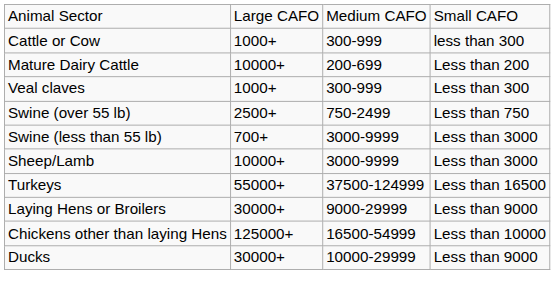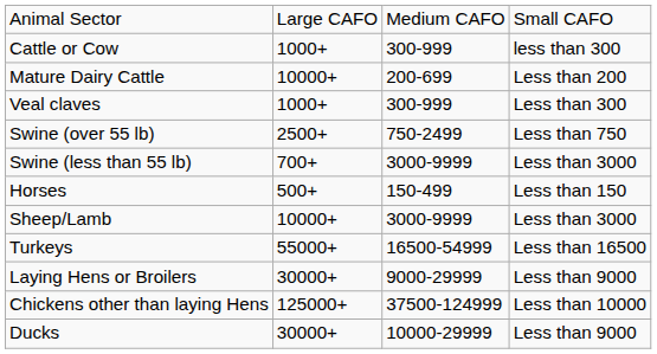 <table class="wikitable">
 <tr>
 <td>Animal Sector</td>
 <td>Large CAFO</td>
 <td>Medium CAFO</td>
 <td>Small CAFO</td>
 </tr>
 <tr>
 <td>Cattle or Cow</td>
 <td>1000+</td>
 <td>300-999</td>
 <td>less than 300</td>
 </tr>
 <tr>
 <td>Mature Dairy Cattle</td>
 <td>10000+</td>
 <td>200-699</td>
 <td>Less than 200</td>
 </tr>
 <tr>
 <td>Veal claves</td>
 <td>1000+</td>
 <td>300-999</td>
 <td>Less than 300</td>
 </tr>
 <tr>
 <td>Swine (over 55 lb)</td>
 <td>2500+</td>
 <td>750-2499</td>
 <td>Less than 750</td>
 </tr>
 <tr>
 <td>Swine (less than 55 lb)</td>
 <td>700+</td>
 <td>3000-9999</td>
 <td>Less than 3000</td>
 </tr>
 <tr>
+<td>Horses</td>
+<td>500+</td>
+<td>150-499</td>
+<td>Less than 150</td>
+</tr>
+<tr>
 <td>Sheep/Lamb</td>
 <td>10000+</td>
 <td>3000-9999</td>
 <td>Less than 3000</td>
 </tr>
 <tr>
 <td>Turkeys</td>
 <td>55000+</td>
-<td>37500-124999</td>
+<td>16500-54999</td>
 <td>Less than 16500</td>
 </tr>
 <tr>
 <td>Laying Hens or Broilers</td>
 <td>30000+</td>
 <td>9000-29999</td>
 <td>Less than 9000</td>
 </tr>
 <tr>
 <td>Chickens other than laying Hens</td>
 <td>125000+</td>
-<td>16500-54999</td>
+<td>37500-124999</td>
 <td>Less than 10000</td>
 </tr>
 <tr>
 <td>Ducks</td>
 <td>30000+</td>
 <td>10000-29999</td>
 <td>Less than 9000</td>
 </tr>
 </table>
